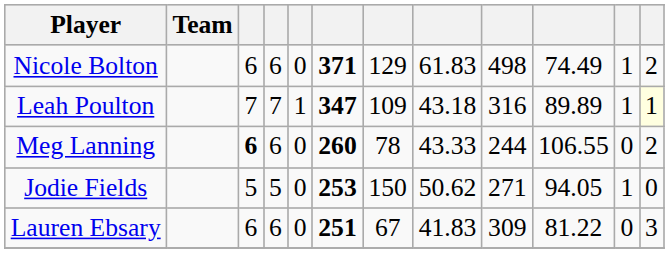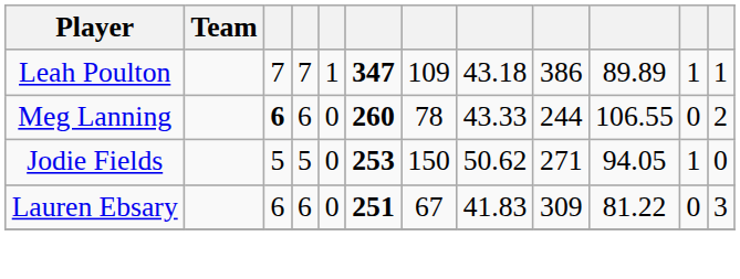 <table class="wikitable sortable" style="text-align:center">
 <tr>
 <th class="unsortable">Player</th>
 <th>Team</th>
 <th></th>
 <th></th>
 <th></th>
 <th></th>
 <th></th>
 <th></th>
 <th></th>
 <th></th>
 <th></th>
 <th></th>
 </tr>
 <tr>
-<td><a href='#'>Nicole Bolton</a></td>
-<td style="text-align:left;"></td>
-<td>6</td>
-<td>6</td>
-<td>0</td>
-<td><strong>371</strong></td>
-<td>129</td>
-<td>61.83</td>
-<td>498</td>
-<td>74.49</td>
-<td>1</td>
-<td>2</td>
-</tr>
-<tr>
 <td><a href='#'>Leah Poulton</a></td>
 <td style="text-align:left;"></td>
 <td>7</td>
 <td>7</td>
 <td>1</td>
 <td><strong>347</strong></td>
 <td>109</td>
 <td>43.18</td>
-<td>316</td>
+<td>386</td>
 <td>89.89</td>
 <td>1</td>
-<td style="background: lightyellow;">1</td>
+<td>1</td>
 </tr>
 <tr>
 <td><a href='#'>Meg Lanning</a></td>
 <td style="text-align:left;"></td>
 <td><strong>6</strong></td>
 <td>6</td>
 <td>0</td>
 <td><strong>260</strong></td>
 <td>78</td>
 <td>43.33</td>
 <td>244</td>
 <td>106.55</td>
 <td>0</td>
 <td>2</td>
 </tr>
 <tr>
 <td><a href='#'>Jodie Fields</a></td>
 <td style="text-align:left;"></td>
 <td>5</td>
 <td>5</td>
 <td>0</td>
 <td><strong>253</strong></td>
 <td>150</td>
 <td>50.62</td>
 <td>271</td>
 <td>94.05</td>
 <td>1</td>
 <td>0</td>
 </tr>
 <tr>
 <td><a href='#'>Lauren Ebsary</a></td>
 <td style="text-align:left;"></td>
 <td>6</td>
 <td>6</td>
 <td>0</td>
 <td><strong>251</strong></td>
 <td>67</td>
 <td>41.83</td>
 <td>309</td>
 <td>81.22</td>
 <td>0</td>
 <td>3</td>
 </tr>
 <tr>
 </tr>
 </table>
